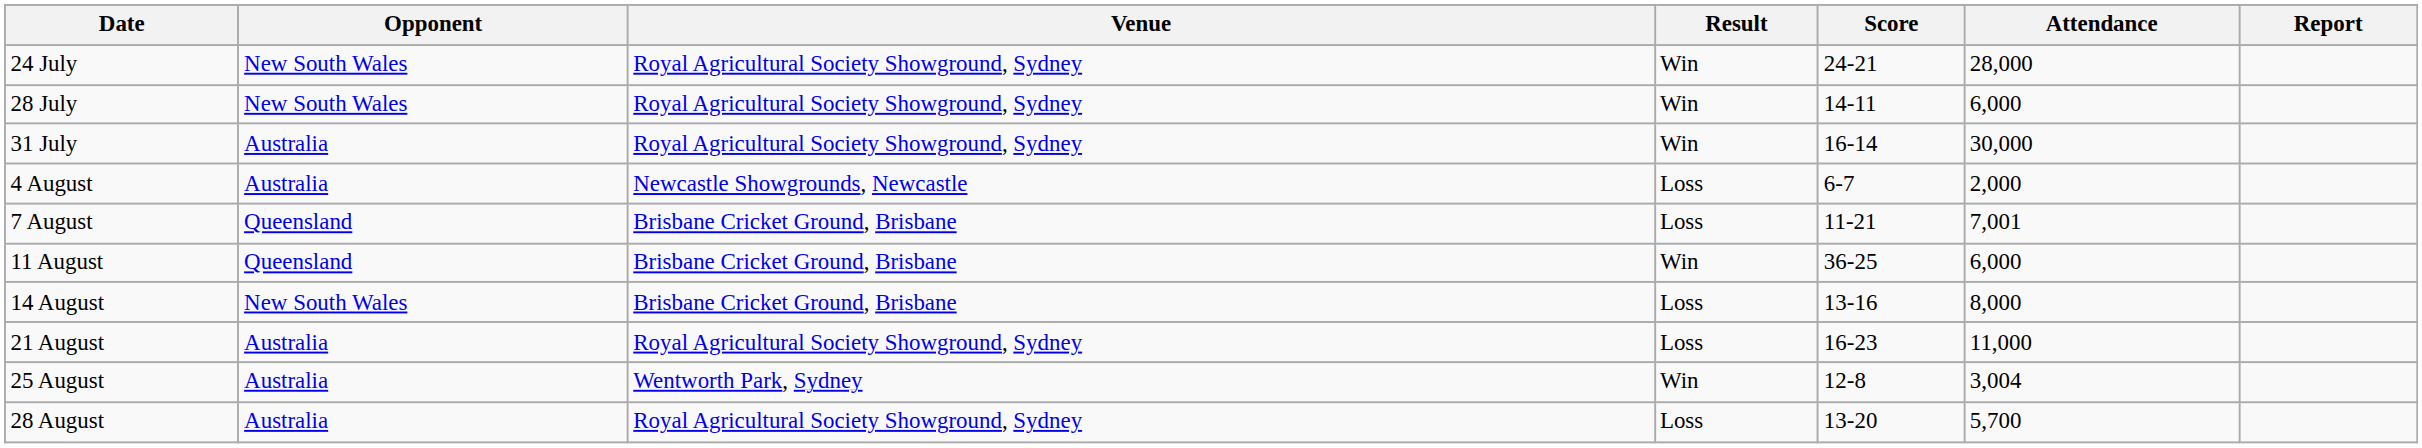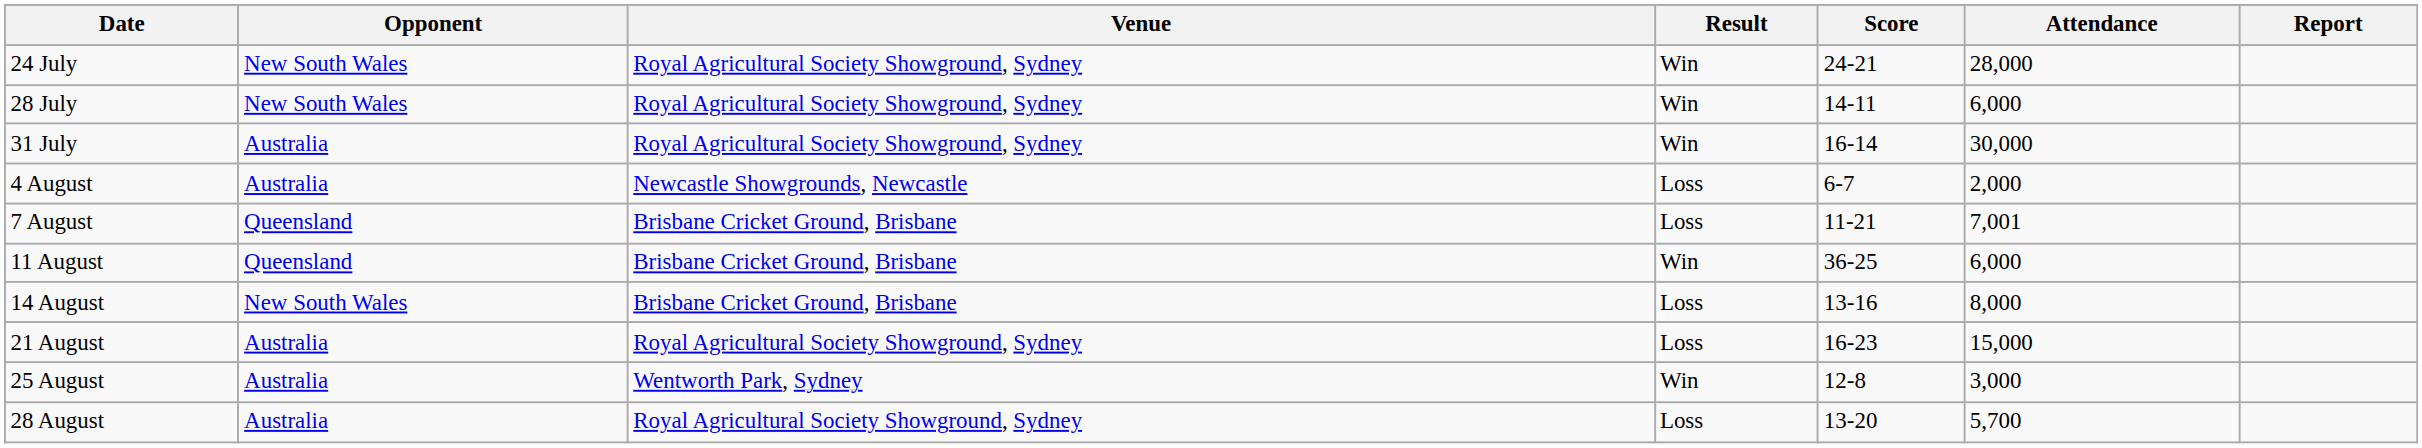 <table class="wikitable" style="font-size:75%;" width="100%">
 <tr>
 <th>Date</th>
 <th>Opponent</th>
 <th>Venue</th>
 <th>Result</th>
 <th>Score</th>
 <th>Attendance</th>
 <th>Report</th>
 </tr>
 <tr>
 <td>24 July</td>
 <td><a href='#'>New South Wales</a></td>
 <td><a href='#'>Royal Agricultural Society Showground</a>, <a href='#'>Sydney</a></td>
 <td>Win</td>
 <td>24-21</td>
 <td>28,000</td>
 <td></td>
 </tr>
 <tr>
 <td>28 July</td>
 <td><a href='#'>New South Wales</a></td>
 <td><a href='#'>Royal Agricultural Society Showground</a>, <a href='#'>Sydney</a></td>
 <td>Win</td>
 <td>14-11</td>
 <td>6,000</td>
 <td></td>
 </tr>
 <tr>
 <td>31 July</td>
 <td><a href='#'>Australia</a></td>
 <td><a href='#'>Royal Agricultural Society Showground</a>, <a href='#'>Sydney</a></td>
 <td>Win</td>
 <td>16-14</td>
 <td>30,000</td>
 <td></td>
 </tr>
 <tr>
 <td>4 August</td>
 <td><a href='#'>Australia</a></td>
 <td><a href='#'>Newcastle Showgrounds</a>, <a href='#'>Newcastle</a></td>
 <td>Loss</td>
 <td>6-7</td>
 <td>2,000</td>
 <td></td>
 </tr>
 <tr>
 <td>7 August</td>
 <td><a href='#'>Queensland</a></td>
 <td><a href='#'>Brisbane Cricket Ground</a>, <a href='#'>Brisbane</a></td>
 <td>Loss</td>
 <td>11-21</td>
 <td>7,001</td>
 <td></td>
 </tr>
 <tr>
 <td>11 August</td>
 <td><a href='#'>Queensland</a></td>
 <td><a href='#'>Brisbane Cricket Ground</a>, <a href='#'>Brisbane</a></td>
 <td>Win</td>
 <td>36-25</td>
 <td>6,000</td>
 <td></td>
 </tr>
 <tr>
 <td>14 August</td>
 <td><a href='#'>New South Wales</a></td>
 <td><a href='#'>Brisbane Cricket Ground</a>, <a href='#'>Brisbane</a></td>
 <td>Loss</td>
 <td>13-16</td>
 <td>8,000</td>
 <td></td>
 </tr>
 <tr>
 <td>21 August</td>
 <td><a href='#'>Australia</a></td>
 <td><a href='#'>Royal Agricultural Society Showground</a>, <a href='#'>Sydney</a></td>
 <td>Loss</td>
 <td>16-23</td>
-<td>11,000</td>
+<td>15,000</td>
 <td></td>
 </tr>
 <tr>
 <td>25 August</td>
 <td><a href='#'>Australia</a></td>
 <td><a href='#'>Wentworth Park</a>, <a href='#'>Sydney</a></td>
 <td>Win</td>
 <td>12-8</td>
-<td>3,004</td>
+<td>3,000</td>
 <td></td>
 </tr>
 <tr>
 <td>28 August</td>
 <td><a href='#'>Australia</a></td>
 <td><a href='#'>Royal Agricultural Society Showground</a>, <a href='#'>Sydney</a></td>
 <td>Loss</td>
 <td>13-20</td>
 <td>5,700</td>
 <td></td>
 </tr>
 </table>
